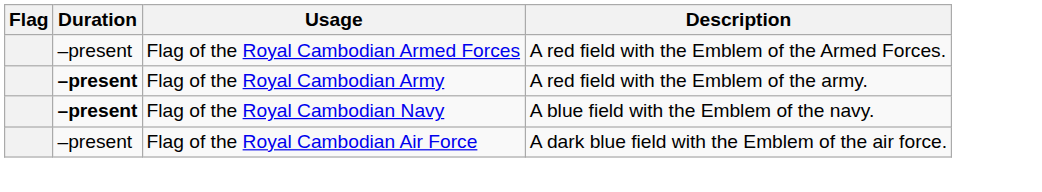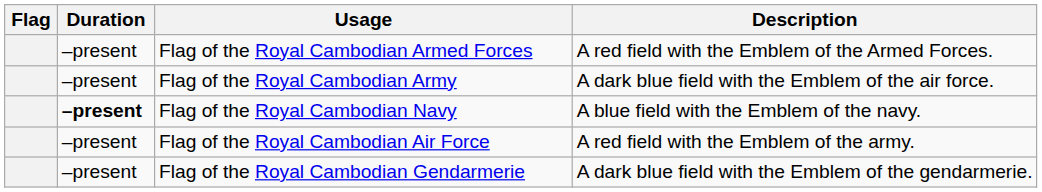 <table class="wikitable">
 <tr>
 <th scope="col">Flag</th>
 <th scope="col">Duration</th>
 <th scope="col">Usage</th>
 <th scope="col" style="width: 45%;">Description</th>
 </tr>
 <tr>
 <th scope="row"></th>
 <td>–present</td>
 <td>Flag of the <a href='#'>Royal Cambodian Armed Forces</a></td>
 <td>A red field with the Emblem of the Armed Forces.</td>
 </tr>
 <tr>
 <th scope="row"></th>
-<td><strong>–present</strong></td>
+<td>–present</td>
 <td>Flag of the <a href='#'>Royal Cambodian Army</a></td>
-<td>A red field with the Emblem of the army.</td>
+<td>A dark blue field with the Emblem of the air force.</td>
 </tr>
 <tr>
 <th scope="row"></th>
 <td><strong>–present</strong></td>
 <td>Flag of the <a href='#'>Royal Cambodian Navy</a></td>
 <td>A blue field with the Emblem of the navy.</td>
 </tr>
 <tr>
 <th scope="row"></th>
 <td>–present</td>
 <td>Flag of the <a href='#'>Royal Cambodian Air Force</a></td>
-<td>A dark blue field with the Emblem of the air force.</td>
+<td>A red field with the Emblem of the army.</td>
+</tr>
+<tr>
+<th scope="row"></th>
+<td>–present</td>
+<td>Flag of the <a href='#'>Royal Cambodian Gendarmerie</a></td>
+<td>A dark blue field with the Emblem of the gendarmerie.</td>
 </tr>
 </table>
